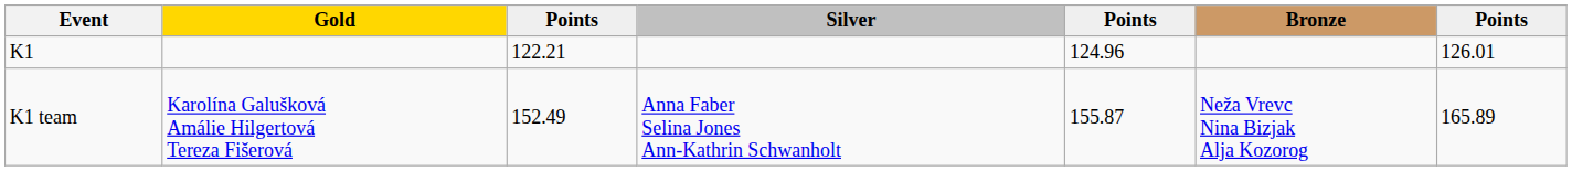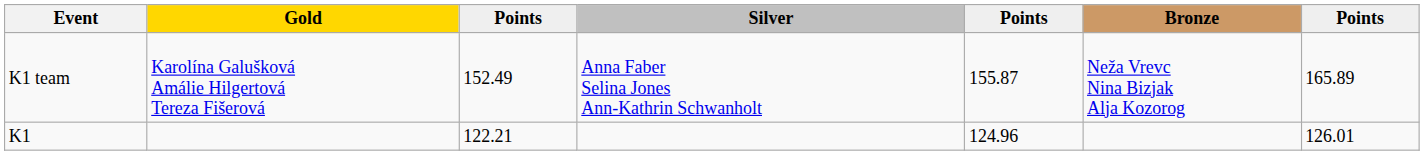 <table class="wikitable" width=100%>
 <tr>
 <th>Event</th>
 <td align=center bgcolor="gold"><strong>Gold</strong></td>
 <td align=center bgcolor="EFEFEF"><strong>Points</strong></td>
 <td align=center bgcolor="silver"><strong>Silver</strong></td>
 <td align=center bgcolor="EFEFEF"><strong>Points</strong></td>
 <td align=center bgcolor="CC9966"><strong>Bronze</strong></td>
 <td align=center bgcolor="EFEFEF"><strong>Points</strong></td>
 </tr>
 <tr>
+<td>K1 team</td>
+<td><br><a href='#'>Karolína Galušková</a><br><a href='#'>Amálie Hilgertová</a><br><a href='#'>Tereza Fišerová</a></td>
+<td>152.49</td>
+<td><br><a href='#'>Anna Faber</a><br><a href='#'>Selina Jones</a><br><a href='#'>Ann-Kathrin Schwanholt</a></td>
+<td>155.87</td>
+<td><br><a href='#'>Neža Vrevc</a><br><a href='#'>Nina Bizjak</a><br><a href='#'>Alja Kozorog</a></td>
+<td>165.89</td>
+</tr>
+<tr>
 <td>K1</td>
 <td></td>
 <td>122.21</td>
 <td></td>
 <td>124.96</td>
 <td></td>
 <td>126.01</td>
 </tr>
-<tr>
-<td>K1 team</td>
-<td><br><a href='#'>Karolína Galušková</a><br><a href='#'>Amálie Hilgertová</a><br><a href='#'>Tereza Fišerová</a></td>
-<td>152.49</td>
-<td><br><a href='#'>Anna Faber</a><br><a href='#'>Selina Jones</a><br><a href='#'>Ann-Kathrin Schwanholt</a></td>
-<td>155.87</td>
-<td><br><a href='#'>Neža Vrevc</a><br><a href='#'>Nina Bizjak</a><br><a href='#'>Alja Kozorog</a></td>
-<td>165.89</td>
-</tr>
 </table>
